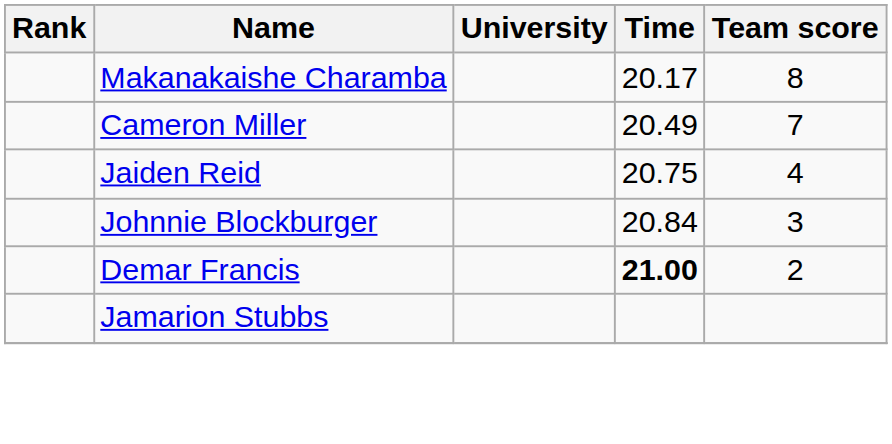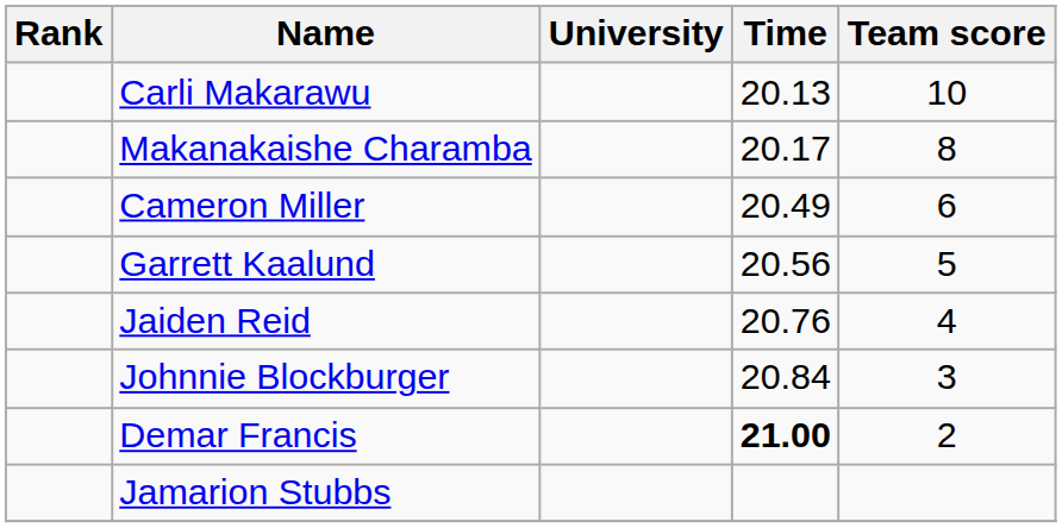 <table class="wikitable sortable" style="text-align:center">
 <tr>
 <th>Rank</th>
 <th>Name</th>
 <th>University</th>
 <th>Time</th>
 <th>Team score</th>
+</tr>
+<tr>
+<td></td>
+<td align=left><a href='#'>Carli Makarawu</a></td>
+<td></td>
+<td>20.13</td>
+<td>10 </td>
 </tr>
 <tr>
 <td></td>
 <td align=left><a href='#'>Makanakaishe Charamba</a></td>
 <td></td>
 <td>20.17</td>
 <td>8</td>
 </tr>
 <tr>
 <td></td>
 <td align=left><a href='#'>Cameron Miller</a></td>
 <td></td>
 <td>20.49</td>
-<td>7</td>
+<td>6</td>
+</tr>
+<tr>
+<td></td>
+<td align=left><a href='#'>Garrett Kaalund</a></td>
+<td></td>
+<td>20.56</td>
+<td>5</td>
 </tr>
 <tr>
 <td></td>
 <td align=left><a href='#'>Jaiden Reid</a></td>
 <td></td>
-<td>20.75</td>
+<td>20.76</td>
 <td>4</td>
 </tr>
 <tr>
 <td></td>
 <td align=left> <a href='#'>Johnnie Blockburger</a></td>
 <td></td>
 <td>20.84</td>
 <td>3</td>
 </tr>
 <tr>
 <td></td>
 <td align=left><a href='#'>Demar Francis</a></td>
 <td></td>
 <td><strong>21.00</strong></td>
 <td>2</td>
 </tr>
 <tr>
 <td></td>
 <td align="left"><a href='#'>Jamarion Stubbs</a></td>
 <td></td>
 <td></td>
 <td></td>
 </tr>
 <tr>
 </tr>
 </table>
